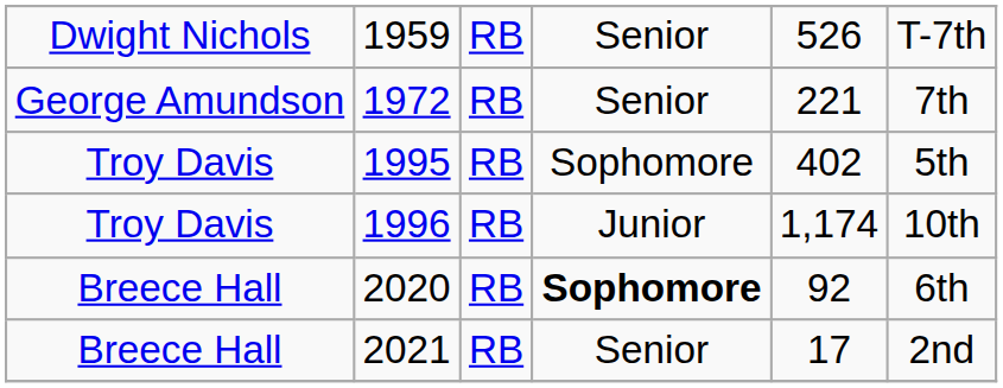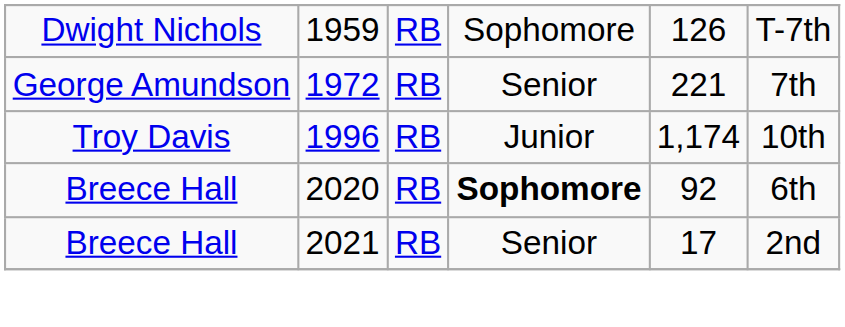 <table class="wikitable" style="text-align: center">
 <tr align=center>
 </tr>
 <tr>
 <td><a href='#'>Dwight Nichols</a></td>
 <td>1959</td>
 <td><a href='#'>RB</a></td>
-<td>Senior</td>
-<td>526</td>
+<td>Sophomore</td>
+<td>126</td>
 <td>T-7th</td>
 </tr>
 <tr>
 <td><a href='#'>George Amundson</a></td>
 <td><a href='#'>1972</a></td>
 <td><a href='#'>RB</a></td>
 <td>Senior</td>
 <td>221</td>
 <td>7th</td>
-</tr>
-<tr>
-<td><a href='#'>Troy Davis</a></td>
-<td><a href='#'>1995</a></td>
-<td><a href='#'>RB</a></td>
-<td>Sophomore</td>
-<td>402</td>
-<td>5th</td>
 </tr>
 <tr>
 <td><a href='#'>Troy Davis</a></td>
 <td><a href='#'>1996</a></td>
 <td><a href='#'>RB</a></td>
 <td>Junior</td>
 <td>1,174</td>
 <td>10th</td>
 </tr>
 <tr>
 <td><a href='#'>Breece Hall</a></td>
 <td>2020</td>
 <td><a href='#'>RB</a></td>
 <td><strong>Sophomore</strong></td>
 <td>92</td>
 <td>6th</td>
 </tr>
 <tr>
 <td><a href='#'>Breece Hall</a></td>
 <td>2021</td>
 <td><a href='#'>RB</a></td>
 <td>Senior</td>
 <td>17</td>
 <td>2nd</td>
 </tr>
 <tr>
 </tr>
 </table>
